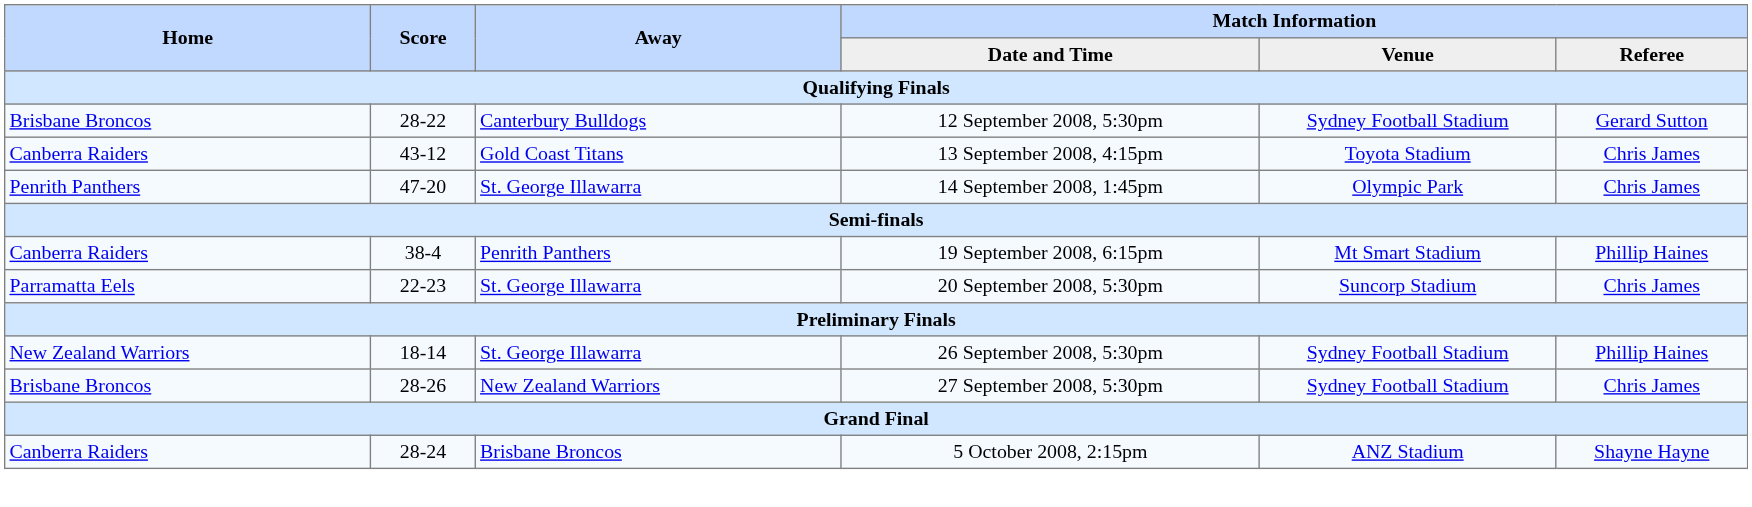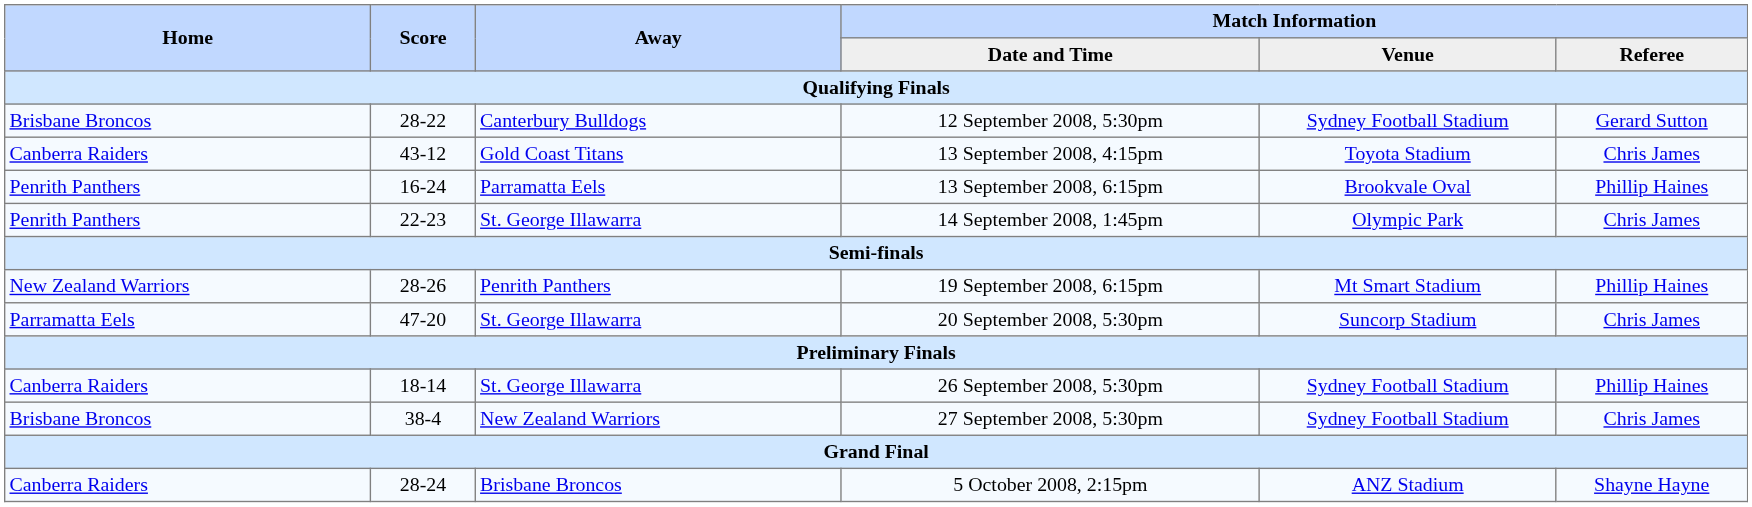 <table border=1 style="border-collapse:collapse; font-size:90%; text-align:center;" cellpadding=3 cellspacing=0 width=100%>
 <tr bgcolor=#C1D8FF>
 <th rowspan=2 width=21%>Home</th>
 <th rowspan=2 width=6%>Score</th>
 <th rowspan=2 width=21%>Away</th>
 <th colspan=3>Match Information</th>
 </tr>
 <tr bgcolor=#EFEFEF>
 <th width=24%>Date and Time</th>
 <th width=17%>Venue</th>
 <th width=11%>Referee</th>
 </tr>
 <tr bgcolor="#D0E7FF">
 <td colspan=6><strong>Qualifying Finals</strong></td>
 </tr>
 <tr bgcolor=#F5FAFF>
 <td align=left> <a href='#'>Brisbane Broncos</a></td>
 <td>28-22</td>
 <td align=left> <a href='#'>Canterbury Bulldogs</a></td>
 <td>12 September 2008, 5:30pm</td>
 <td><a href='#'>Sydney Football Stadium</a></td>
 <td><a href='#'>Gerard Sutton</a></td>
 </tr>
 <tr bgcolor=#F5FAFF>
 <td align=left> <a href='#'>Canberra Raiders</a></td>
 <td>43-12</td>
 <td align=left> <a href='#'>Gold Coast Titans</a></td>
 <td>13 September 2008, 4:15pm</td>
 <td><a href='#'>Toyota Stadium</a></td>
 <td><a href='#'>Chris James</a></td>
 </tr>
 <tr bgcolor=#F5FAFF>
 <td align=left> <a href='#'>Penrith Panthers</a></td>
-<td>47-20</td>
+<td>16-24</td>
+<td align=left> <a href='#'>Parramatta Eels</a></td>
+<td>13 September 2008, 6:15pm</td>
+<td><a href='#'>Brookvale Oval</a></td>
+<td><a href='#'>Phillip Haines</a></td>
+</tr>
+<tr bgcolor=#F5FAFF>
+<td align=left> <a href='#'>Penrith Panthers</a></td>
+<td>22-23</td>
 <td align=left> <a href='#'>St. George Illawarra</a></td>
 <td>14 September 2008, 1:45pm</td>
 <td><a href='#'>Olympic Park</a></td>
 <td><a href='#'>Chris James</a></td>
 </tr>
 <tr bgcolor="#D0E7FF">
 <td colspan=6><strong>Semi-finals</strong></td>
 </tr>
 <tr bgcolor=#F5FAFF>
-<td align=left> <a href='#'>Canberra Raiders</a></td>
-<td>38-4</td>
+<td align=left> <a href='#'>New Zealand Warriors</a></td>
+<td>28-26</td>
 <td align=left> <a href='#'>Penrith Panthers</a></td>
 <td>19 September 2008, 6:15pm</td>
 <td><a href='#'>Mt Smart Stadium</a></td>
 <td><a href='#'>Phillip Haines</a></td>
 </tr>
 <tr bgcolor=#F5FAFF>
 <td align=left> <a href='#'>Parramatta Eels</a></td>
-<td>22-23</td>
+<td>47-20</td>
 <td align=left> <a href='#'>St. George Illawarra</a></td>
 <td>20 September 2008, 5:30pm</td>
 <td><a href='#'>Suncorp Stadium</a></td>
 <td><a href='#'>Chris James</a></td>
 </tr>
 <tr bgcolor="#D0E7FF">
 <td colspan=6><strong>Preliminary Finals</strong></td>
 </tr>
 <tr bgcolor=#F5FAFF>
-<td align=left> <a href='#'>New Zealand Warriors</a></td>
+<td align=left> <a href='#'>Canberra Raiders</a></td>
 <td>18-14</td>
 <td align=left> <a href='#'>St. George Illawarra</a></td>
 <td>26 September 2008, 5:30pm</td>
 <td><a href='#'>Sydney Football Stadium</a></td>
 <td><a href='#'>Phillip Haines</a></td>
 </tr>
 <tr bgcolor=#F5FAFF>
 <td align=left> <a href='#'>Brisbane Broncos</a></td>
-<td>28-26</td>
+<td>38-4</td>
 <td align=left> <a href='#'>New Zealand Warriors</a></td>
 <td>27 September 2008, 5:30pm</td>
 <td><a href='#'>Sydney Football Stadium</a></td>
 <td><a href='#'>Chris James</a></td>
 </tr>
 <tr bgcolor="#D0E7FF">
 <td colspan=6><strong>Grand Final</strong></td>
 </tr>
 <tr bgcolor=#F5FAFF>
 <td align=left> <a href='#'>Canberra Raiders</a></td>
 <td>28-24</td>
 <td align=left> <a href='#'>Brisbane Broncos</a></td>
 <td>5 October 2008, 2:15pm</td>
 <td><a href='#'>ANZ Stadium</a></td>
 <td><a href='#'>Shayne Hayne</a></td>
 </tr>
 </table>
